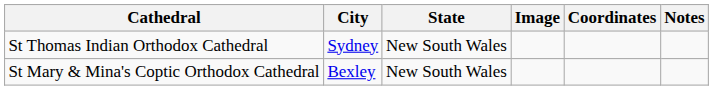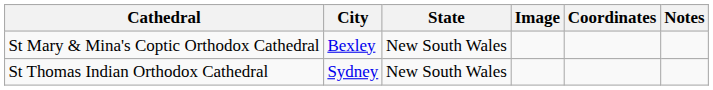 <table class="wikitable sortable">
 <tr>
 <th>Cathedral</th>
 <th>City</th>
 <th>State</th>
 <th>Image</th>
 <th>Coordinates</th>
 <th>Notes</th>
 </tr>
 <tr>
+<td>St Mary & Mina's Coptic Orthodox Cathedral</td>
+<td><a href='#'>Bexley</a></td>
+<td>New South Wales</td>
+<td></td>
+<td><small></small></td>
+<td></td>
+</tr>
+<tr>
 <td>St Thomas Indian Orthodox Cathedral</td>
 <td><a href='#'>Sydney</a></td>
 <td>New South Wales</td>
 <td></td>
 <td><small></small></td>
 <td></td>
 </tr>
-<tr>
-<td>St Mary & Mina's Coptic Orthodox Cathedral</td>
-<td><a href='#'>Bexley</a></td>
-<td>New South Wales</td>
-<td></td>
-<td><small></small></td>
-<td></td>
-</tr>
 </table>
